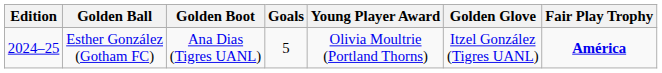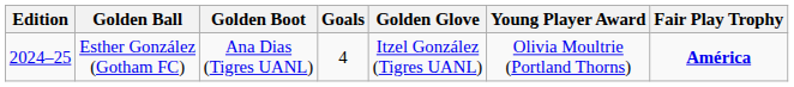 <table class="wikitable" style="text-align:center">
 <tr>
 <th>Edition</th>
 <th>Golden Ball</th>
 <th>Golden Boot</th>
 <th>Goals</th>
+<th>Golden Glove</th>
 <th>Young Player Award</th>
-<th>Golden Glove</th>
 <th>Fair Play Trophy</th>
 </tr>
 <tr>
 <td><a href='#'>2024–25</a></td>
 <td> <a href='#'>Esther González</a><br>(<a href='#'>Gotham FC</a>)</td>
 <td> <a href='#'>Ana Dias</a><br>(<a href='#'>Tigres UANL</a>)</td>
-<td>5</td>
+<td>4</td>
+<td> <a href='#'>Itzel González</a><br>(<a href='#'>Tigres UANL</a>)</td>
 <td> <a href='#'>Olivia Moultrie</a><br>(<a href='#'>Portland Thorns</a>)</td>
-<td> <a href='#'>Itzel González</a><br>(<a href='#'>Tigres UANL</a>)</td>
 <td><strong> <a href='#'>América</a></strong></td>
 </tr>
 </table>
